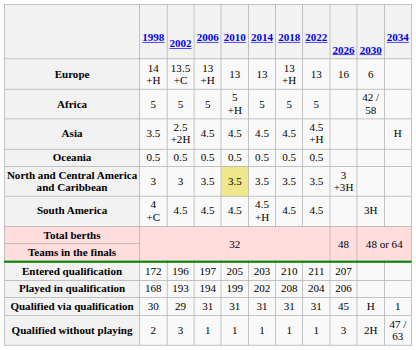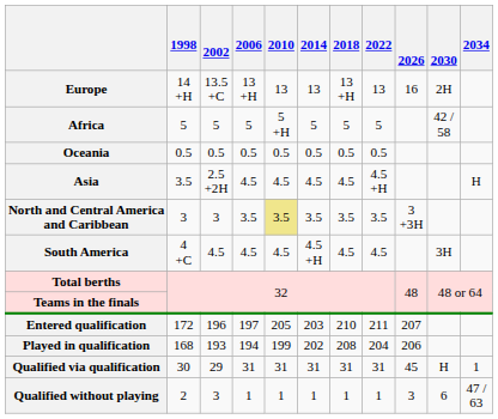 <table class="wikitable" style="text-align: center">
 <tr>
 <th></th>
 <th><br><a href='#'>1998</a></th>
 <th><br><br><a href='#'>2002</a></th>
 <th><br><a href='#'>2006</a></th>
 <th><br><a href='#'>2010</a></th>
 <th><br><a href='#'>2014</a></th>
 <th><br><a href='#'>2018</a></th>
 <th><br><a href='#'>2022</a></th>
 <th><br><br><br><a href='#'>2026</a></th>
 <th><br><br><br><a href='#'>2030</a></th>
 <th><br><a href='#'>2034</a></th>
 </tr>
 <tr>
 <th>Europe</th>
 <td>14<br>+H</td>
 <td>13.5<br>+C</td>
 <td>13<br>+H</td>
 <td>13</td>
 <td>13</td>
 <td>13<br>+H</td>
 <td>13</td>
 <td>16</td>
-<td>6</td>
+<td>2H</td>
 <td></td>
 </tr>
 <tr>
 <th>Africa</th>
 <td>5</td>
 <td>5</td>
 <td>5</td>
 <td>5<br>+H</td>
 <td>5</td>
 <td>5</td>
 <td>5</td>
 <td></td>
 <td>42 /<br>58</td>
 <td></td>
 </tr>
 <tr>
+<th>Oceania</th>
+<td>0.5</td>
+<td>0.5</td>
+<td>0.5</td>
+<td>0.5</td>
+<td>0.5</td>
+<td>0.5</td>
+<td>0.5</td>
+<td></td>
+<td></td>
+<td></td>
+</tr>
+<tr>
 <th>Asia</th>
 <td>3.5</td>
 <td>2.5<br>+2H</td>
 <td>4.5</td>
 <td>4.5</td>
 <td>4.5</td>
 <td>4.5</td>
 <td>4.5<br>+H</td>
 <td></td>
 <td></td>
 <td>H</td>
-</tr>
-<tr>
-<th>Oceania</th>
-<td>0.5</td>
-<td>0.5</td>
-<td>0.5</td>
-<td>0.5</td>
-<td>0.5</td>
-<td>0.5</td>
-<td>0.5</td>
-<td></td>
-<td></td>
-<td></td>
 </tr>
 <tr>
 <th>North and Central America<br>and Caribbean</th>
 <td>3</td>
 <td>3</td>
 <td>3.5</td>
 <td style="background: khaki;">3.5</td>
 <td>3.5</td>
 <td>3.5</td>
 <td>3.5</td>
 <td>3<br>+3H</td>
 <td></td>
 <td></td>
 </tr>
 <tr>
 <th>South America</th>
 <td>4<br>+C</td>
 <td>4.5</td>
 <td>4.5</td>
 <td>4.5</td>
 <td>4.5<br>+H</td>
 <td>4.5</td>
 <td>4.5</td>
 <td></td>
 <td>3H</td>
 <td></td>
 </tr>
 <tr style="background:#fdd">
 <th style="background:#fdd">Total berths</th>
 <td colspan="7" rowspan="2">32</td>
 <td rowspan="2">48</td>
 <td colspan="2" rowspan="2">48 or 64</td>
 </tr>
 <tr style="background:#fdd">
 <th style="background:#fdd">Teams in the finals</th>
 </tr>
 <tr style="border-top:3px solid green">
 <th>Entered qualification</th>
 <td>172</td>
 <td>196</td>
 <td>197</td>
 <td>205</td>
 <td>203</td>
 <td>210</td>
 <td>211</td>
 <td>207</td>
 <td></td>
 <td></td>
 </tr>
 <tr>
 <th>Played in qualification</th>
 <td>168</td>
 <td>193</td>
 <td>194</td>
 <td>199</td>
 <td>202</td>
 <td>208</td>
 <td>204</td>
 <td>206</td>
 <td></td>
 <td></td>
 </tr>
 <tr>
 <th>Qualified via qualification</th>
 <td>30</td>
 <td>29</td>
 <td>31</td>
 <td>31</td>
 <td>31</td>
 <td>31</td>
 <td>31</td>
 <td>45</td>
 <td>H</td>
 <td>1</td>
 </tr>
 <tr>
 <th>Qualified without playing</th>
 <td>2</td>
 <td>3</td>
 <td>1</td>
 <td>1</td>
 <td>1</td>
 <td>1</td>
 <td>1</td>
 <td>3</td>
-<td>2H</td>
+<td>6</td>
 <td>47 /<br>63</td>
 </tr>
 </table>
